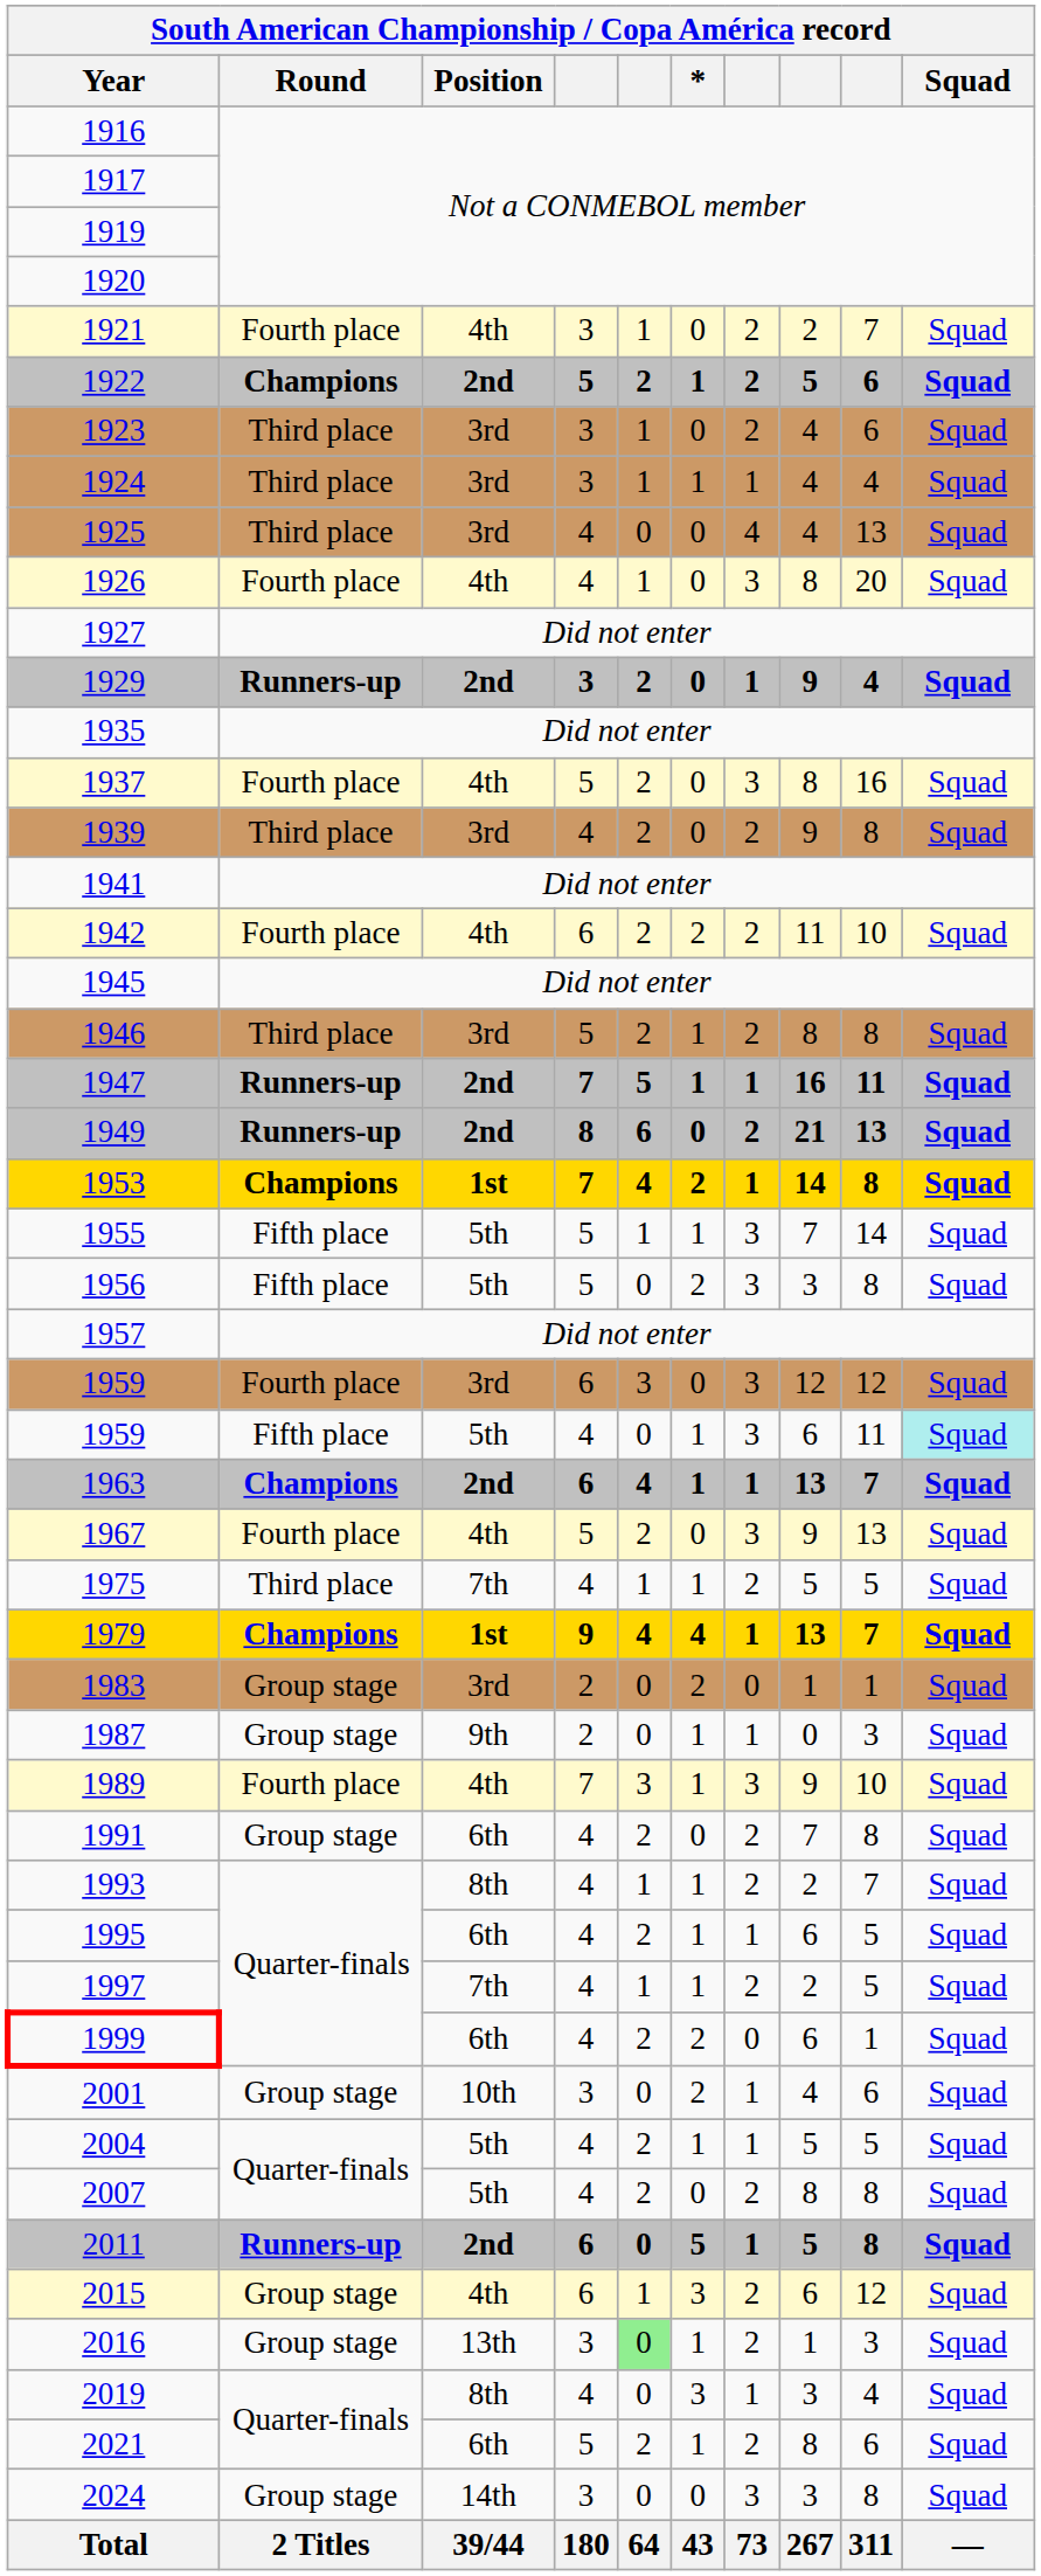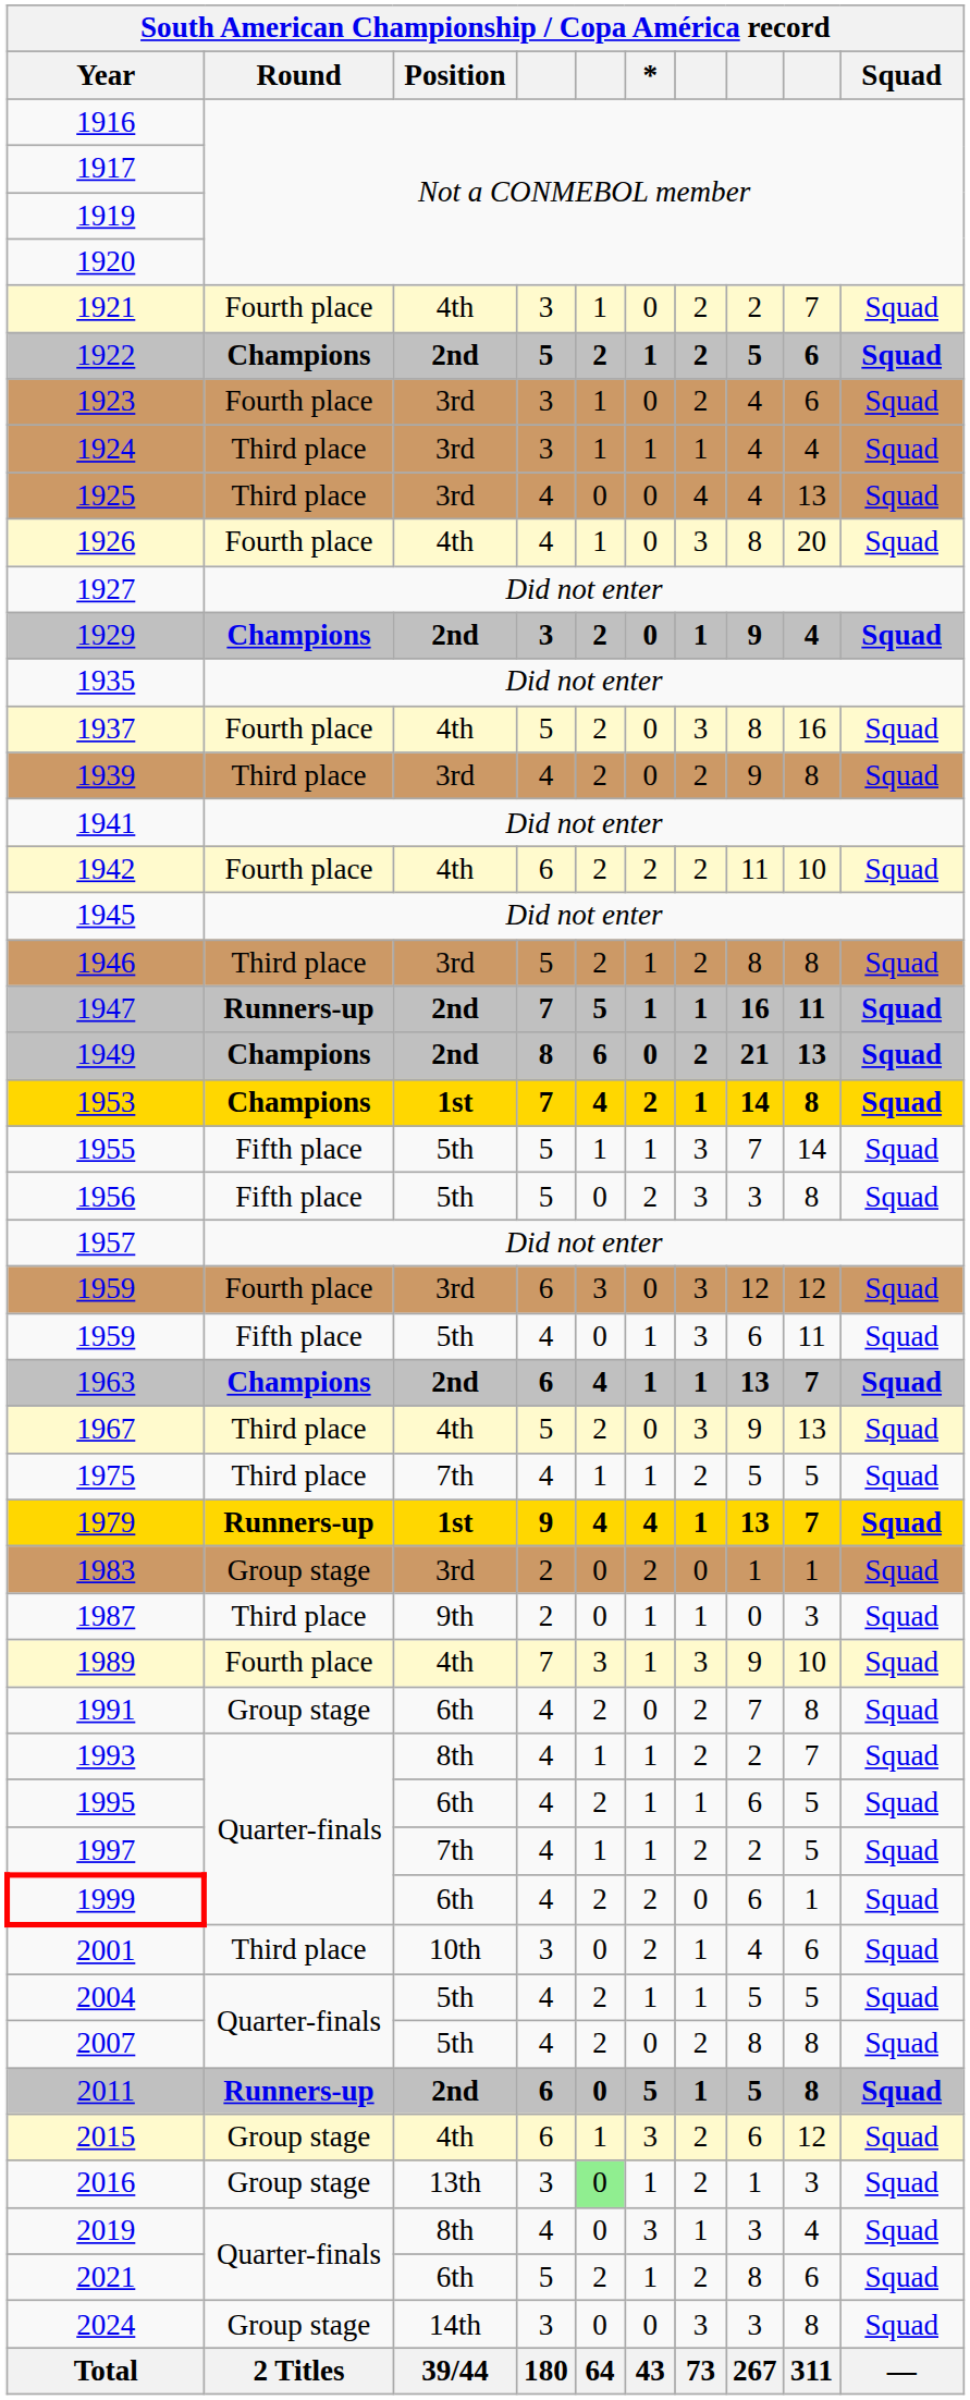 <table class="wikitable" style="text-align:center">
 <tr>
 <th colspan=10><a href='#'>South American Championship / Copa América</a> record</th>
 </tr>
 <tr>
 <th width=100>Year</th>
 <th width=95>Round</th>
 <th width=60>Position</th>
 <th width=20></th>
 <th width=20></th>
 <th width=20>*</th>
 <th width=20></th>
 <th width=20></th>
 <th width=20></th>
 <th width=60>Squad</th>
 </tr>
 <tr>
 <td> <a href='#'>1916</a></td>
 <td colspan=9 rowspan=4><em>Not a CONMEBOL member</em></td>
 </tr>
 <tr>
 <td> <a href='#'>1917</a></td>
 </tr>
 <tr>
 <td> <a href='#'>1919</a></td>
 </tr>
 <tr>
 <td> <a href='#'>1920</a></td>
 </tr>
 <tr style="text-align:center; background:LemonChiffon;">
 <td> <a href='#'>1921</a></td>
 <td>Fourth place</td>
 <td>4th</td>
 <td>3</td>
 <td>1</td>
 <td>0</td>
 <td>2</td>
 <td>2</td>
 <td>7</td>
 <td><a href='#'>Squad</a></td>
 </tr>
 <tr style="text-align:center; background:silver;">
 <td> <a href='#'>1922</a></td>
 <td><strong>Champions</strong></td>
 <td><strong>2nd</strong></td>
 <td><strong>5</strong></td>
 <td><strong>2</strong></td>
 <td><strong>1</strong></td>
 <td><strong>2</strong></td>
 <td><strong>5</strong></td>
 <td><strong>6</strong></td>
 <td><strong><a href='#'>Squad</a></strong></td>
 </tr>
 <tr style="text-align:center; background:#c96;">
 <td> <a href='#'>1923</a></td>
-<td>Third place</td>
+<td>Fourth place</td>
 <td>3rd</td>
 <td>3</td>
 <td>1</td>
 <td>0</td>
 <td>2</td>
 <td>4</td>
 <td>6</td>
 <td><a href='#'>Squad</a></td>
 </tr>
 <tr style="text-align:center; background:#c96;">
 <td> <a href='#'>1924</a></td>
 <td>Third place</td>
 <td>3rd</td>
 <td>3</td>
 <td>1</td>
 <td>1</td>
 <td>1</td>
 <td>4</td>
 <td>4</td>
 <td><a href='#'>Squad</a></td>
 </tr>
 <tr style="text-align:center; background:#c96;">
 <td> <a href='#'>1925</a></td>
 <td>Third place</td>
 <td>3rd</td>
 <td>4</td>
 <td>0</td>
 <td>0</td>
 <td>4</td>
 <td>4</td>
 <td>13</td>
 <td><a href='#'>Squad</a></td>
 </tr>
 <tr style="text-align:center; background:LemonChiffon;">
 <td> <a href='#'>1926</a></td>
 <td>Fourth place</td>
 <td>4th</td>
 <td>4</td>
 <td>1</td>
 <td>0</td>
 <td>3</td>
 <td>8</td>
 <td>20</td>
 <td><a href='#'>Squad</a></td>
 </tr>
 <tr>
 <td> <a href='#'>1927</a></td>
 <td colspan=9><em>Did not enter</em></td>
 </tr>
 <tr style="text-align:center; background:silver;">
 <td> <a href='#'>1929</a></td>
-<td><strong>Runners-up</strong></td>
+<td><strong><a href='#'>Champions</a></strong></td>
 <td><strong>2nd</strong></td>
 <td><strong>3</strong></td>
 <td><strong>2</strong></td>
 <td><strong>0</strong></td>
 <td><strong>1</strong></td>
 <td><strong>9</strong></td>
 <td><strong>4</strong></td>
 <td><strong><a href='#'>Squad</a></strong></td>
 </tr>
 <tr>
 <td> <a href='#'>1935</a></td>
 <td colspan=9><em>Did not enter</em></td>
 </tr>
 <tr style="text-align:center; background:LemonChiffon;">
 <td> <a href='#'>1937</a></td>
 <td>Fourth place</td>
 <td>4th</td>
 <td>5</td>
 <td>2</td>
 <td>0</td>
 <td>3</td>
 <td>8</td>
 <td>16</td>
 <td><a href='#'>Squad</a></td>
 </tr>
 <tr style="text-align:center; background:#c96;">
 <td> <a href='#'>1939</a></td>
 <td>Third place</td>
 <td>3rd</td>
 <td>4</td>
 <td>2</td>
 <td>0</td>
 <td>2</td>
 <td>9</td>
 <td>8</td>
 <td><a href='#'>Squad</a></td>
 </tr>
 <tr>
 <td> <a href='#'>1941</a></td>
 <td colspan=9><em>Did not enter</em></td>
 </tr>
 <tr style="text-align:center; background:LemonChiffon;">
 <td> <a href='#'>1942</a></td>
 <td>Fourth place</td>
 <td>4th</td>
 <td>6</td>
 <td>2</td>
 <td>2</td>
 <td>2</td>
 <td>11</td>
 <td>10</td>
 <td><a href='#'>Squad</a></td>
 </tr>
 <tr>
 <td> <a href='#'>1945</a></td>
 <td colspan=9><em>Did not enter</em></td>
 </tr>
 <tr style="text-align:center; background:#c96;">
 <td> <a href='#'>1946</a></td>
 <td>Third place</td>
 <td>3rd</td>
 <td>5</td>
 <td>2</td>
 <td>1</td>
 <td>2</td>
 <td>8</td>
 <td>8</td>
 <td><a href='#'>Squad</a></td>
 </tr>
 <tr style="text-align:center; background:silver;">
 <td> <a href='#'>1947</a></td>
 <td><strong>Runners-up</strong></td>
 <td><strong>2nd</strong></td>
 <td><strong>7</strong></td>
 <td><strong>5</strong></td>
 <td><strong>1</strong></td>
 <td><strong>1</strong></td>
 <td><strong>16</strong></td>
 <td><strong>11</strong></td>
 <td><strong><a href='#'>Squad</a></strong></td>
 </tr>
 <tr style="text-align:center; background:silver;">
 <td> <a href='#'>1949</a></td>
-<td><strong>Runners-up</strong></td>
+<td><strong>Champions</strong></td>
 <td><strong>2nd</strong></td>
 <td><strong>8</strong></td>
 <td><strong>6</strong></td>
 <td><strong>0</strong></td>
 <td><strong>2</strong></td>
 <td><strong>21</strong></td>
 <td><strong>13</strong></td>
 <td><strong><a href='#'>Squad</a></strong></td>
 </tr>
 <tr style="text-align:center; background:gold;">
 <td> <a href='#'>1953</a></td>
 <td><strong>Champions</strong></td>
 <td><strong>1st</strong></td>
 <td><strong>7</strong></td>
 <td><strong>4</strong></td>
 <td><strong>2</strong></td>
 <td><strong>1</strong></td>
 <td><strong>14</strong></td>
 <td><strong>8</strong></td>
 <td><strong><a href='#'>Squad</a></strong></td>
 </tr>
 <tr>
 <td> <a href='#'>1955</a></td>
 <td>Fifth place</td>
 <td>5th</td>
 <td>5</td>
 <td>1</td>
 <td>1</td>
 <td>3</td>
 <td>7</td>
 <td>14</td>
 <td><a href='#'>Squad</a></td>
 </tr>
 <tr>
 <td> <a href='#'>1956</a></td>
 <td>Fifth place</td>
 <td>5th</td>
 <td>5</td>
 <td>0</td>
 <td>2</td>
 <td>3</td>
 <td>3</td>
 <td>8</td>
 <td><a href='#'>Squad</a></td>
 </tr>
 <tr>
 <td> <a href='#'>1957</a></td>
 <td colspan=9><em>Did not enter</em></td>
 </tr>
 <tr style="text-align:center; background:#c96;">
 <td> <a href='#'>1959</a></td>
 <td>Fourth place</td>
 <td>3rd</td>
 <td>6</td>
 <td>3</td>
 <td>0</td>
 <td>3</td>
 <td>12</td>
 <td>12</td>
 <td><a href='#'>Squad</a></td>
 </tr>
 <tr>
 <td> <a href='#'>1959</a></td>
 <td>Fifth place</td>
 <td>5th</td>
 <td>4</td>
 <td>0</td>
 <td>1</td>
 <td>3</td>
 <td>6</td>
 <td>11</td>
-<td style="background: paleturquoise;"><a href='#'>Squad</a></td>
+<td><a href='#'>Squad</a></td>
 </tr>
 <tr style="text-align:center; background:silver;">
 <td> <a href='#'>1963</a></td>
 <td><strong><a href='#'>Champions</a></strong></td>
 <td><strong>2nd</strong></td>
 <td><strong>6</strong></td>
 <td><strong>4</strong></td>
 <td><strong>1</strong></td>
 <td><strong>1</strong></td>
 <td><strong>13</strong></td>
 <td><strong>7</strong></td>
 <td><strong><a href='#'>Squad</a></strong></td>
 </tr>
 <tr style="text-align:center; background:LemonChiffon;">
 <td> <a href='#'>1967</a></td>
-<td>Fourth place</td>
+<td>Third place</td>
 <td>4th</td>
 <td>5</td>
 <td>2</td>
 <td>0</td>
 <td>3</td>
 <td>9</td>
 <td>13</td>
 <td><a href='#'>Squad</a></td>
 </tr>
 <tr>
 <td><a href='#'>1975</a></td>
 <td>Third place</td>
 <td>7th</td>
 <td>4</td>
 <td>1</td>
 <td>1</td>
 <td>2</td>
 <td>5</td>
 <td>5</td>
 <td><a href='#'>Squad</a></td>
 </tr>
 <tr style="text-align:center; background:gold;">
 <td><a href='#'>1979</a></td>
-<td><strong><a href='#'>Champions</a></strong></td>
+<td><strong>Runners-up</strong></td>
 <td><strong>1st</strong></td>
 <td><strong>9</strong></td>
 <td><strong>4</strong></td>
 <td><strong>4</strong></td>
 <td><strong>1</strong></td>
 <td><strong>13</strong></td>
 <td><strong>7</strong></td>
 <td><strong><a href='#'>Squad</a></strong></td>
 </tr>
 <tr style="text-align:center; background:#c96;">
 <td><a href='#'>1983</a></td>
 <td>Group stage</td>
 <td>3rd</td>
 <td>2</td>
 <td>0</td>
 <td>2</td>
 <td>0</td>
 <td>1</td>
 <td>1</td>
 <td><a href='#'>Squad</a></td>
 </tr>
 <tr>
 <td> <a href='#'>1987</a></td>
-<td>Group stage</td>
+<td>Third place</td>
 <td>9th</td>
 <td>2</td>
 <td>0</td>
 <td>1</td>
 <td>1</td>
 <td>0</td>
 <td>3</td>
 <td><a href='#'>Squad</a></td>
 </tr>
 <tr style="text-align:center; background:LemonChiffon;">
 <td> <a href='#'>1989</a></td>
 <td>Fourth place</td>
 <td>4th</td>
 <td>7</td>
 <td>3</td>
 <td>1</td>
 <td>3</td>
 <td>9</td>
 <td>10</td>
 <td><a href='#'>Squad</a></td>
 </tr>
 <tr>
 <td> <a href='#'>1991</a></td>
 <td>Group stage</td>
 <td>6th</td>
 <td>4</td>
 <td>2</td>
 <td>0</td>
 <td>2</td>
 <td>7</td>
 <td>8</td>
 <td><a href='#'>Squad</a></td>
 </tr>
 <tr>
 <td> <a href='#'>1993</a></td>
 <td rowspan=4>Quarter-finals</td>
 <td>8th</td>
 <td>4</td>
 <td>1</td>
 <td>1</td>
 <td>2</td>
 <td>2</td>
 <td>7</td>
 <td><a href='#'>Squad</a></td>
 </tr>
 <tr>
 <td> <a href='#'>1995</a></td>
 <td>6th</td>
 <td>4</td>
 <td>2</td>
 <td>1</td>
 <td>1</td>
 <td>6</td>
 <td>5</td>
 <td><a href='#'>Squad</a></td>
 </tr>
 <tr>
 <td> <a href='#'>1997</a></td>
 <td>7th</td>
 <td>4</td>
 <td>1</td>
 <td>1</td>
 <td>2</td>
 <td>2</td>
 <td>5</td>
 <td><a href='#'>Squad</a></td>
 </tr>
 <tr>
 <td style="border:3px solid red"> <a href='#'>1999</a></td>
 <td>6th</td>
 <td>4</td>
 <td>2</td>
 <td>2</td>
 <td>0</td>
 <td>6</td>
 <td>1</td>
 <td><a href='#'>Squad</a></td>
 </tr>
 <tr>
 <td> <a href='#'>2001</a></td>
-<td>Group stage</td>
+<td>Third place</td>
 <td>10th</td>
 <td>3</td>
 <td>0</td>
 <td>2</td>
 <td>1</td>
 <td>4</td>
 <td>6</td>
 <td><a href='#'>Squad</a></td>
 </tr>
 <tr>
 <td> <a href='#'>2004</a></td>
 <td rowspan=2>Quarter-finals</td>
 <td>5th</td>
 <td>4</td>
 <td>2</td>
 <td>1</td>
 <td>1</td>
 <td>5</td>
 <td>5</td>
 <td><a href='#'>Squad</a></td>
 </tr>
 <tr>
 <td> <a href='#'>2007</a></td>
 <td>5th</td>
 <td>4</td>
 <td>2</td>
 <td>0</td>
 <td>2</td>
 <td>8</td>
 <td>8</td>
 <td><a href='#'>Squad</a></td>
 </tr>
 <tr style="text-align:center; background:silver;">
 <td> <a href='#'>2011</a></td>
 <td><strong><a href='#'>Runners-up</a></strong></td>
 <td><strong>2nd</strong></td>
 <td><strong>6</strong></td>
 <td><strong>0</strong></td>
 <td><strong>5</strong></td>
 <td><strong>1</strong></td>
 <td><strong>5</strong></td>
 <td><strong>8</strong></td>
 <td><strong><a href='#'>Squad</a></strong></td>
 </tr>
 <tr style="text-align:center; background:LemonChiffon;">
 <td> <a href='#'>2015</a></td>
 <td>Group stage</td>
 <td>4th</td>
 <td>6</td>
 <td>1</td>
 <td>3</td>
 <td>2</td>
 <td>6</td>
 <td>12</td>
 <td><a href='#'>Squad</a></td>
 </tr>
 <tr>
 <td> <a href='#'>2016</a></td>
 <td>Group stage</td>
 <td>13th</td>
 <td>3</td>
 <td style="background: lightgreen;">0</td>
 <td>1</td>
 <td>2</td>
 <td>1</td>
 <td>3</td>
 <td><a href='#'>Squad</a></td>
 </tr>
 <tr>
 <td> <a href='#'>2019</a></td>
 <td rowspan=2>Quarter-finals</td>
 <td>8th</td>
 <td>4</td>
 <td>0</td>
 <td>3</td>
 <td>1</td>
 <td>3</td>
 <td>4</td>
 <td><a href='#'>Squad</a></td>
 </tr>
 <tr>
 <td> <a href='#'>2021</a></td>
 <td>6th</td>
 <td>5</td>
 <td>2</td>
 <td>1</td>
 <td>2</td>
 <td>8</td>
 <td>6</td>
 <td><a href='#'>Squad</a></td>
 </tr>
 <tr>
 <td> <a href='#'>2024</a></td>
 <td>Group stage</td>
 <td>14th</td>
 <td>3</td>
 <td>0</td>
 <td>0</td>
 <td>3</td>
 <td>3</td>
 <td>8</td>
 <td><a href='#'>Squad</a></td>
 </tr>
 <tr>
 <th>Total</th>
 <th>2 Titles</th>
 <th>39/44</th>
 <th>180</th>
 <th>64</th>
 <th>43</th>
 <th>73</th>
 <th>267</th>
 <th>311</th>
 <th>—</th>
 </tr>
 </table>
